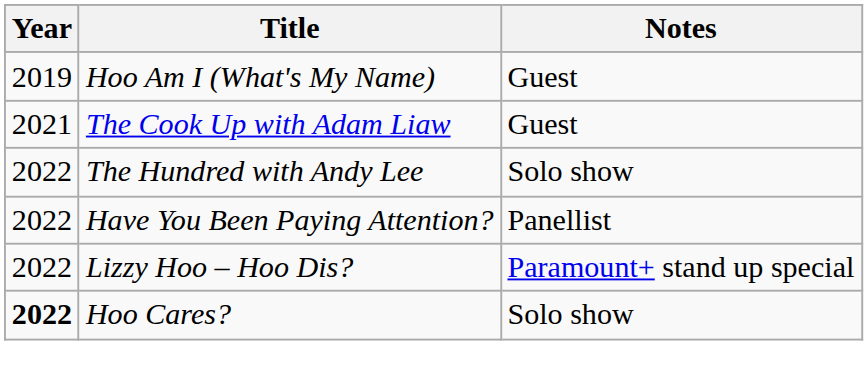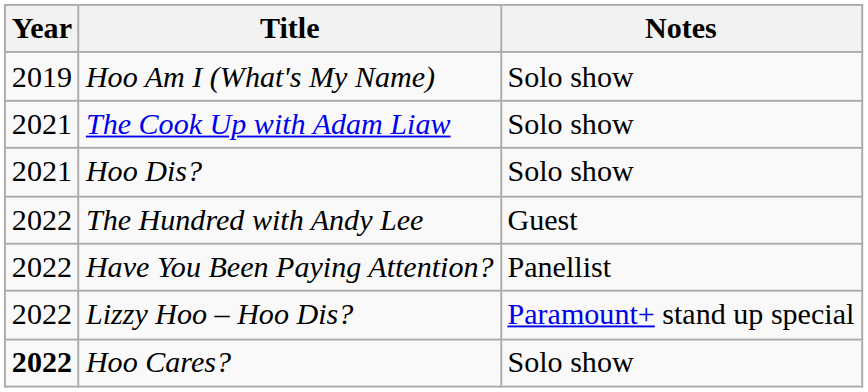 <table class="wikitable sortable">
 <tr>
 <th>Year</th>
 <th>Title</th>
 <th class="unsortable">Notes</th>
 </tr>
 <tr>
 <td>2019</td>
 <td><em>Hoo Am I (What's My Name)</em></td>
-<td>Guest</td>
+<td>Solo show</td>
 </tr>
 <tr>
 <td>2021</td>
 <td><em><a href='#'>The Cook Up with Adam Liaw</a></em></td>
-<td>Guest</td>
+<td>Solo show</td>
+</tr>
+<tr>
+<td>2021</td>
+<td><em>Hoo Dis?</em></td>
+<td>Solo show</td>
 </tr>
 <tr>
 <td>2022</td>
 <td><em>The Hundred with Andy Lee</em></td>
-<td>Solo show</td>
+<td>Guest</td>
 </tr>
 <tr>
 <td>2022</td>
 <td><em>Have You Been Paying Attention?</em></td>
 <td>Panellist</td>
 </tr>
 <tr>
 <td>2022</td>
 <td><em>Lizzy Hoo – Hoo Dis?</em></td>
 <td><a href='#'>Paramount+</a> stand up special</td>
 </tr>
 <tr>
 <td><strong>2022</strong></td>
 <td><em>Hoo Cares?</em></td>
 <td>Solo show</td>
 </tr>
 </table>
